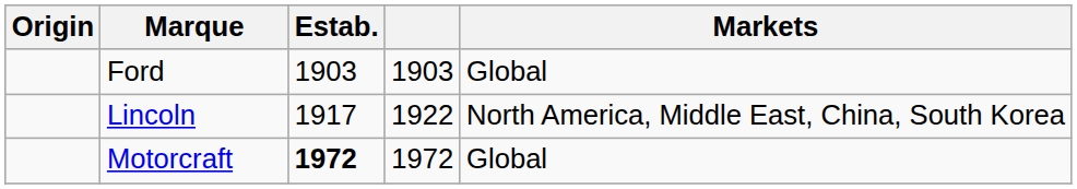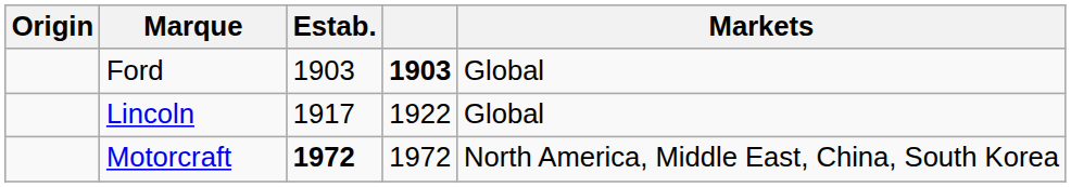 <table class="wikitable">
 <tr>
 <th>Origin</th>
 <th width=100px>Marque</th>
 <th>Estab.</th>
 <th></th>
 <th>Markets</th>
 </tr>
 <tr>
 <td></td>
 <td>Ford</td>
 <td>1903</td>
-<td>1903</td>
+<td><strong>1903</strong></td>
 <td>Global</td>
 </tr>
 <tr>
 <td></td>
 <td><a href='#'>Lincoln</a></td>
 <td>1917</td>
 <td>1922</td>
-<td>North America, Middle East, China, South Korea</td>
+<td>Global</td>
 </tr>
 <tr>
 <td></td>
 <td><a href='#'>Motorcraft</a></td>
 <td><strong>1972</strong></td>
 <td>1972</td>
-<td>Global</td>
+<td>North America, Middle East, China, South Korea</td>
 </tr>
 </table>
